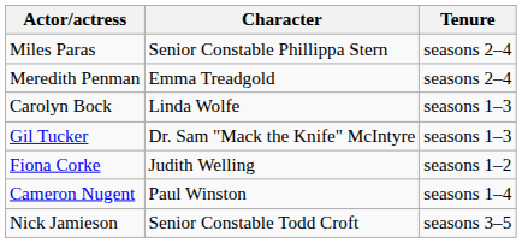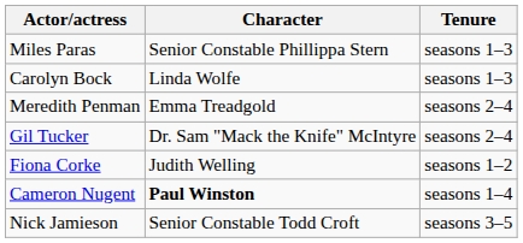 <table class="wikitable">
 <tr>
 <th>Actor/actress</th>
 <th>Character</th>
 <th>Tenure</th>
 </tr>
 <tr>
 <td>Miles Paras</td>
 <td>Senior Constable Phillippa Stern</td>
-<td>seasons 2–4</td>
+<td>seasons 1–3</td>
+</tr>
+<tr>
+<td>Carolyn Bock</td>
+<td>Linda Wolfe</td>
+<td>seasons 1–3</td>
 </tr>
 <tr>
 <td>Meredith Penman</td>
 <td>Emma Treadgold</td>
 <td>seasons 2–4</td>
 </tr>
 <tr>
-<td>Carolyn Bock</td>
-<td>Linda Wolfe</td>
-<td>seasons 1–3</td>
-</tr>
-<tr>
 <td><a href='#'>Gil Tucker</a></td>
 <td>Dr. Sam "Mack the Knife" McIntyre</td>
-<td>seasons 1–3</td>
+<td>seasons 2–4</td>
 </tr>
 <tr>
 <td><a href='#'>Fiona Corke</a></td>
 <td>Judith Welling</td>
 <td>seasons 1–2</td>
 </tr>
 <tr>
 <td><a href='#'>Cameron Nugent</a></td>
-<td>Paul Winston</td>
+<td><strong>Paul Winston</strong></td>
 <td>seasons 1–4</td>
 </tr>
 <tr>
 <td>Nick Jamieson</td>
 <td>Senior Constable Todd Croft</td>
 <td>seasons 3–5</td>
 </tr>
 </table>
